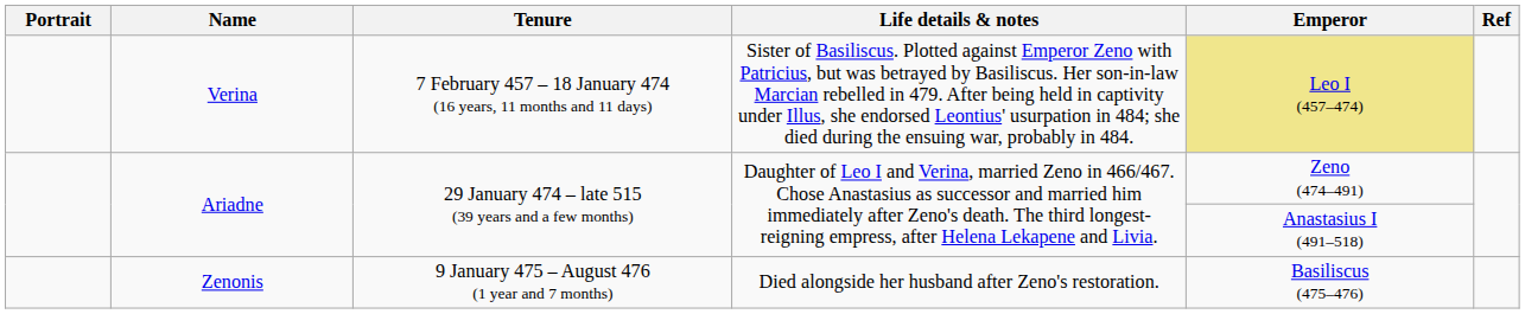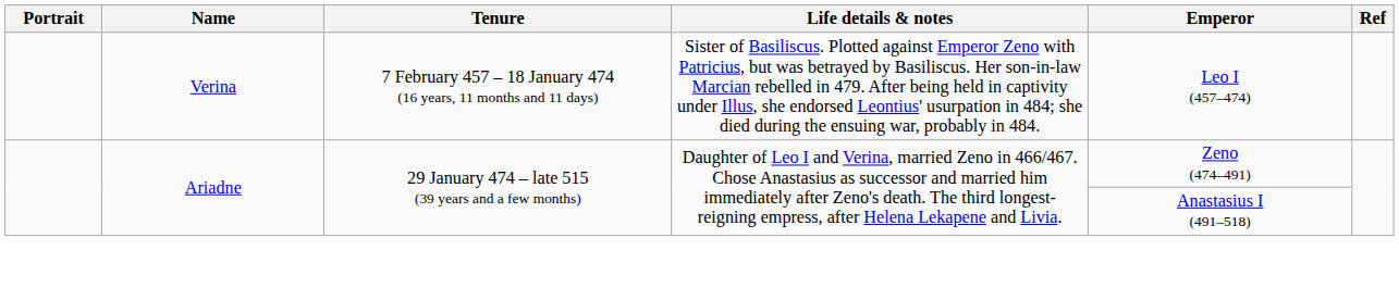 <table class="wikitable" style="width:100%; text-align:center;">
 <tr>
 <th width="7%">Portrait</th>
 <th width="16%">Name</th>
 <th width="25%">Tenure</th>
 <th width="30%">Life details & notes</th>
 <th width="19%">Emperor</th>
 <th width="3%">Ref</th>
 </tr>
 <tr>
 <td></td>
 <td><a href='#'>Verina</a></td>
 <td>7 February 457 – 18 January 474<br><small>(16 years, 11 months and 11 days)</small></td>
 <td>Sister of <a href='#'>Basiliscus</a>. Plotted against <a href='#'>Emperor Zeno</a> with <a href='#'>Patricius</a>, but was betrayed by Basiliscus. Her son-in-law <a href='#'>Marcian</a> rebelled in 479. After being held in captivity under <a href='#'>Illus</a>, she endorsed <a href='#'>Leontius</a>' usurpation in 484; she died during the ensuing war, probably in 484.</td>
-<td style="background: khaki;"><a href='#'>Leo I</a><br><small>(457–474)</small></td>
+<td><a href='#'>Leo I</a><br><small>(457–474)</small></td>
 <td><br></td>
 </tr>
 <tr>
 <td rowspan=2></td>
 <td rowspan=2><a href='#'>Ariadne</a></td>
 <td rowspan=2>29 January 474 – late 515<br><small>(39 years and a few months)</small></td>
 <td rowspan=2>Daughter of <a href='#'>Leo I</a> and <a href='#'>Verina</a>, married Zeno in 466/467. Chose Anastasius as successor and married him immediately after Zeno's death. The third longest-reigning empress, after <a href='#'>Helena Lekapene</a> and <a href='#'>Livia</a>.</td>
 <td><a href='#'>Zeno</a><br><small>(474–491)</small></td>
 <td rowspan=2><br></td>
 </tr>
 <tr>
 <td><a href='#'>Anastasius I</a><br><small>(491–518)</small></td>
 </tr>
-<tr>
-<td></td>
-<td><a href='#'>Zenonis</a></td>
-<td>9 January 475 – August 476<br><small>(1 year and 7 months)</small></td>
-<td>Died alongside her husband after Zeno's restoration.</td>
-<td><a href='#'>Basiliscus</a><br><small>(475–476)</small></td>
-<td></td>
-</tr>
 </table>
